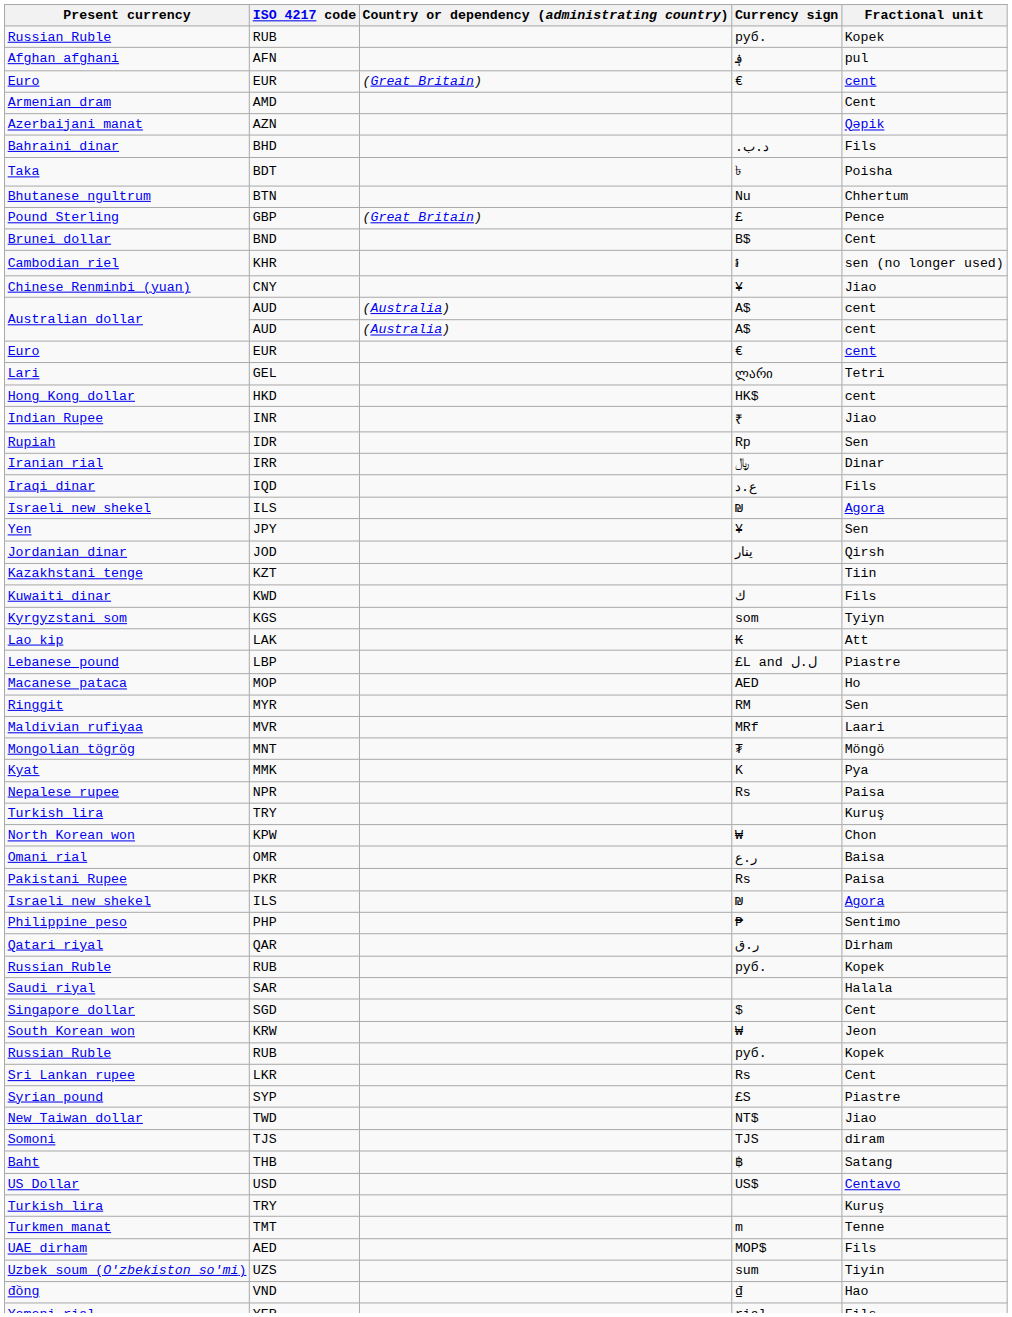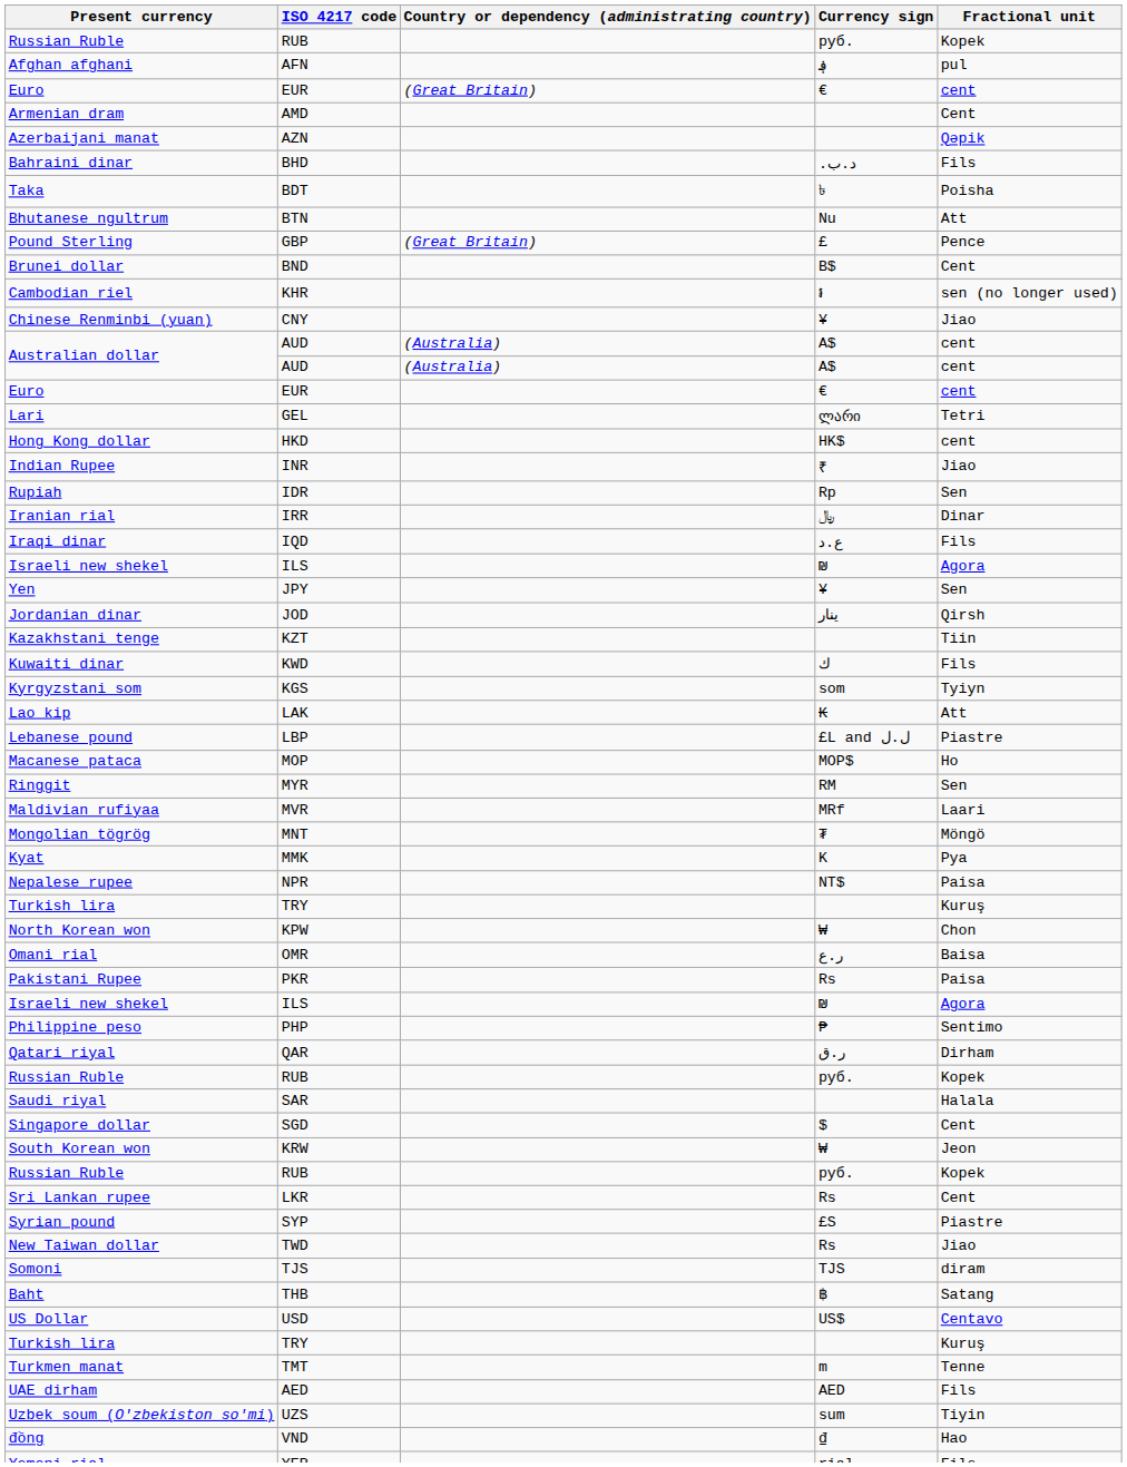 <table class="wikitable sortable">
 <tr>
 <th>Present currency</th>
 <th><a href='#'>ISO 4217</a> code</th>
 <th>Country or dependency (<em>administrating country</em>)</th>
 <th class="unsortable">Currency sign</th>
 <th>Fractional unit</th>
 </tr>
 <tr>
 <td><a href='#'>Russian Ruble</a></td>
 <td>RUB</td>
 <td></td>
 <td>руб.</td>
 <td>Kopek</td>
 </tr>
 <tr>
 <td><a href='#'>Afghan afghani</a></td>
 <td>AFN</td>
 <td></td>
 <td>؋</td>
 <td>pul</td>
 </tr>
 <tr>
 <td><a href='#'>Euro</a></td>
 <td>EUR</td>
 <td> <em>(<a href='#'>Great Britain</a>)</em></td>
 <td>€</td>
 <td><a href='#'>cent</a></td>
 </tr>
 <tr>
 <td><a href='#'>Armenian dram</a></td>
 <td>AMD</td>
 <td></td>
 <td></td>
 <td>Cent</td>
 </tr>
 <tr>
 <td><a href='#'>Azerbaijani manat</a></td>
 <td>AZN</td>
 <td></td>
 <td></td>
 <td><a href='#'>Qəpik</a></td>
 </tr>
 <tr>
 <td><a href='#'>Bahraini dinar</a></td>
 <td>BHD</td>
 <td></td>
 <td>.د.ب</td>
 <td>Fils</td>
 </tr>
 <tr>
 <td><a href='#'>Taka</a></td>
 <td>BDT</td>
 <td></td>
 <td>৳</td>
 <td>Poisha</td>
 </tr>
 <tr>
 <td><a href='#'>Bhutanese ngultrum</a></td>
 <td>BTN</td>
 <td></td>
 <td>Nu</td>
-<td>Chhertum</td>
+<td>Att</td>
 </tr>
 <tr>
 <td><a href='#'>Pound Sterling</a></td>
 <td>GBP</td>
 <td> <em>(<a href='#'>Great Britain</a>)</em></td>
 <td>£</td>
 <td>Pence</td>
 </tr>
 <tr>
 <td><a href='#'>Brunei dollar</a></td>
 <td>BND</td>
 <td></td>
 <td>B$</td>
 <td>Cent</td>
 </tr>
 <tr>
 <td><a href='#'>Cambodian riel</a></td>
 <td>KHR</td>
 <td></td>
 <td>៛</td>
 <td>sen (no longer used) </td>
 </tr>
 <tr>
 <td><a href='#'>Chinese Renminbi (yuan)</a></td>
 <td>CNY</td>
 <td></td>
 <td>¥</td>
 <td>Jiao</td>
 </tr>
 <tr>
 <td rowspan=2><a href='#'>Australian dollar</a></td>
 <td>AUD</td>
 <td> <em>(<a href='#'>Australia</a>)</em></td>
 <td>A$</td>
 <td>cent</td>
 </tr>
 <tr>
 <td>AUD</td>
 <td> <em>(<a href='#'>Australia</a>)</em></td>
 <td>A$</td>
 <td>cent</td>
 </tr>
 <tr>
 <td><a href='#'>Euro</a></td>
 <td>EUR</td>
 <td></td>
 <td>€</td>
 <td><a href='#'>cent</a></td>
 </tr>
 <tr>
 <td><a href='#'>Lari</a></td>
 <td>GEL</td>
 <td></td>
 <td>ლარი</td>
 <td>Tetri</td>
 </tr>
 <tr>
 <td><a href='#'>Hong Kong dollar</a></td>
 <td>HKD</td>
 <td></td>
 <td>HK$</td>
 <td>cent</td>
 </tr>
 <tr>
 <td><a href='#'>Indian Rupee</a></td>
 <td>INR</td>
 <td></td>
 <td>₹</td>
 <td>Jiao</td>
 </tr>
 <tr>
 <td><a href='#'>Rupiah</a></td>
 <td>IDR</td>
 <td></td>
 <td>Rp</td>
 <td>Sen</td>
 </tr>
 <tr>
 <td><a href='#'>Iranian rial</a></td>
 <td>IRR</td>
 <td></td>
 <td>﷼</td>
 <td>Dinar</td>
 </tr>
 <tr>
 <td><a href='#'>Iraqi dinar</a></td>
 <td>IQD</td>
 <td></td>
 <td>ع.د</td>
 <td>Fils</td>
 </tr>
 <tr>
 <td><a href='#'>Israeli new shekel</a></td>
 <td>ILS</td>
 <td></td>
 <td>₪</td>
 <td><a href='#'>Agora</a></td>
 </tr>
 <tr>
 <td><a href='#'>Yen</a></td>
 <td>JPY</td>
 <td></td>
 <td>¥</td>
 <td>Sen</td>
 </tr>
 <tr>
 <td><a href='#'>Jordanian dinar</a></td>
 <td>JOD</td>
 <td></td>
 <td>ينار</td>
 <td>Qirsh</td>
 </tr>
 <tr>
 <td><a href='#'>Kazakhstani tenge</a></td>
 <td>KZT</td>
 <td></td>
 <td></td>
 <td>Tiin</td>
 </tr>
 <tr>
 <td><a href='#'>Kuwaiti dinar</a></td>
 <td>KWD</td>
 <td></td>
 <td>ك</td>
 <td>Fils</td>
 </tr>
 <tr>
 <td><a href='#'>Kyrgyzstani som</a></td>
 <td>KGS</td>
 <td></td>
 <td>som</td>
 <td>Tyiyn</td>
 </tr>
 <tr>
 <td><a href='#'>Lao kip</a></td>
 <td>LAK</td>
 <td></td>
 <td>₭</td>
 <td>Att</td>
 </tr>
 <tr>
 <td><a href='#'>Lebanese pound</a></td>
 <td>LBP</td>
 <td></td>
 <td>£L and ل.ل</td>
 <td>Piastre</td>
 </tr>
 <tr>
 <td><a href='#'>Macanese pataca</a></td>
 <td>MOP</td>
 <td></td>
-<td>AED</td>
+<td>MOP$</td>
 <td>Ho</td>
 </tr>
 <tr>
 <td><a href='#'>Ringgit</a></td>
 <td>MYR</td>
 <td></td>
 <td>RM</td>
 <td>Sen</td>
 </tr>
 <tr>
 <td><a href='#'>Maldivian rufiyaa</a></td>
 <td>MVR</td>
 <td></td>
 <td>MRf</td>
 <td>Laari</td>
 </tr>
 <tr>
 <td><a href='#'>Mongolian tögrög</a></td>
 <td>MNT</td>
 <td></td>
 <td>₮</td>
 <td>Möngö</td>
 </tr>
 <tr>
 <td><a href='#'>Kyat</a></td>
 <td>MMK</td>
 <td></td>
 <td>K</td>
 <td>Pya</td>
 </tr>
 <tr>
 <td><a href='#'>Nepalese rupee</a></td>
 <td>NPR</td>
 <td></td>
-<td>Rs</td>
+<td>NT$</td>
 <td>Paisa</td>
 </tr>
 <tr>
 <td><a href='#'>Turkish lira</a></td>
 <td>TRY</td>
 <td></td>
 <td></td>
 <td>Kuruş</td>
 </tr>
 <tr>
 <td><a href='#'>North Korean won</a></td>
 <td>KPW</td>
 <td></td>
 <td>₩</td>
 <td>Chon</td>
 </tr>
 <tr>
 <td><a href='#'>Omani rial</a></td>
 <td>OMR</td>
 <td></td>
 <td>ر.ع</td>
 <td>Baisa</td>
 </tr>
 <tr>
 <td><a href='#'>Pakistani Rupee</a></td>
 <td>PKR</td>
 <td></td>
 <td>Rs</td>
 <td>Paisa</td>
 </tr>
 <tr>
 <td><a href='#'>Israeli new shekel</a></td>
 <td>ILS</td>
 <td></td>
 <td>₪</td>
 <td><a href='#'>Agora</a></td>
 </tr>
 <tr>
 <td><a href='#'>Philippine peso</a></td>
 <td>PHP</td>
 <td></td>
 <td>₱</td>
 <td>Sentimo</td>
 </tr>
 <tr>
 <td><a href='#'>Qatari riyal</a></td>
 <td>QAR</td>
 <td></td>
 <td>ر.ق</td>
 <td>Dirham</td>
 </tr>
 <tr>
 <td><a href='#'>Russian Ruble</a></td>
 <td>RUB</td>
 <td></td>
 <td>руб.</td>
 <td>Kopek</td>
 </tr>
 <tr>
 <td><a href='#'>Saudi riyal</a></td>
 <td>SAR</td>
 <td></td>
 <td></td>
 <td>Halala</td>
 </tr>
 <tr>
 <td><a href='#'>Singapore dollar</a></td>
 <td>SGD</td>
 <td></td>
 <td>$</td>
 <td>Cent</td>
 </tr>
 <tr>
 <td><a href='#'>South Korean won</a></td>
 <td>KRW</td>
 <td></td>
 <td>₩</td>
 <td>Jeon</td>
 </tr>
 <tr>
 <td><a href='#'>Russian Ruble</a></td>
 <td>RUB</td>
 <td></td>
 <td>руб.</td>
 <td>Kopek</td>
 </tr>
 <tr>
 <td><a href='#'>Sri Lankan rupee</a></td>
 <td>LKR</td>
 <td></td>
 <td>Rs</td>
 <td>Cent</td>
 </tr>
 <tr>
 <td><a href='#'>Syrian pound</a></td>
 <td>SYP</td>
 <td></td>
 <td>£S</td>
 <td>Piastre</td>
 </tr>
 <tr>
 <td><a href='#'>New Taiwan dollar</a></td>
 <td>TWD</td>
 <td></td>
-<td>NT$</td>
+<td>Rs</td>
 <td>Jiao</td>
 </tr>
 <tr>
 <td><a href='#'>Somoni</a></td>
 <td>TJS</td>
 <td></td>
 <td>TJS</td>
 <td>diram</td>
 </tr>
 <tr>
 <td><a href='#'>Baht</a></td>
 <td>THB</td>
 <td></td>
 <td>฿</td>
 <td>Satang</td>
 </tr>
 <tr>
 <td><a href='#'>US Dollar</a></td>
 <td>USD</td>
 <td></td>
 <td>US$</td>
 <td><a href='#'>Centavo</a></td>
 </tr>
 <tr>
 <td><a href='#'>Turkish lira</a></td>
 <td>TRY</td>
 <td></td>
 <td></td>
 <td>Kuruş</td>
 </tr>
 <tr>
 <td><a href='#'>Turkmen manat</a></td>
 <td>TMT</td>
 <td></td>
 <td>m</td>
 <td>Tenne</td>
 </tr>
 <tr>
 <td><a href='#'>UAE dirham</a></td>
 <td>AED</td>
 <td></td>
-<td>MOP$</td>
+<td>AED</td>
 <td>Fils</td>
 </tr>
 <tr>
 <td><a href='#'>Uzbek soum (<em>O'zbekiston so'mi</em>)</a></td>
 <td>UZS</td>
 <td></td>
 <td>sum</td>
 <td>Tiyin</td>
 </tr>
 <tr>
 <td><a href='#'>đồng</a></td>
 <td>VND</td>
 <td></td>
 <td>₫</td>
 <td>Hao</td>
 </tr>
 <tr>
 <td><a href='#'>Yemeni rial</a></td>
 <td>YER</td>
 <td></td>
 <td>rial</td>
 <td>Fils</td>
 </tr>
 </table>
